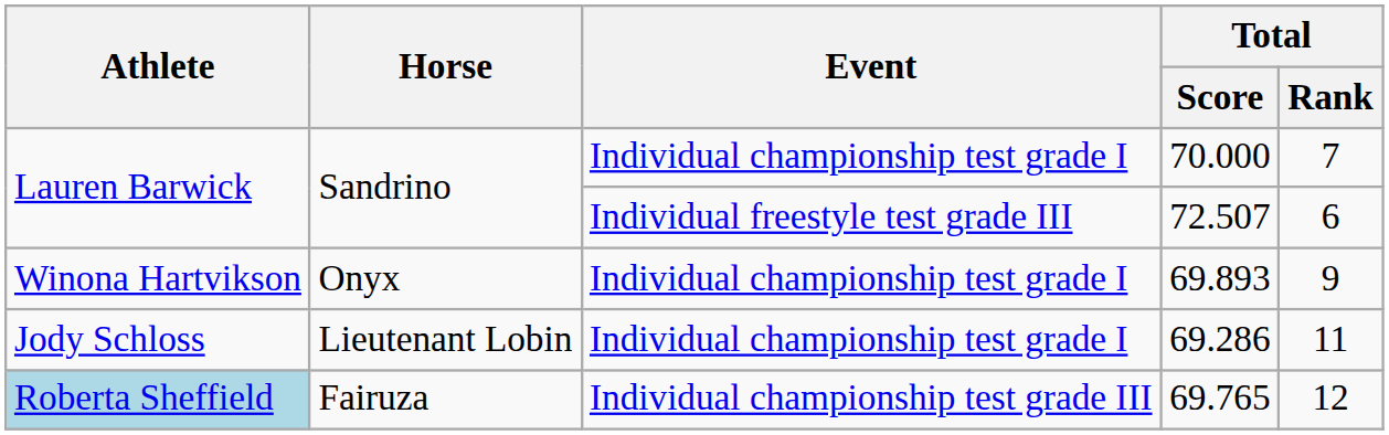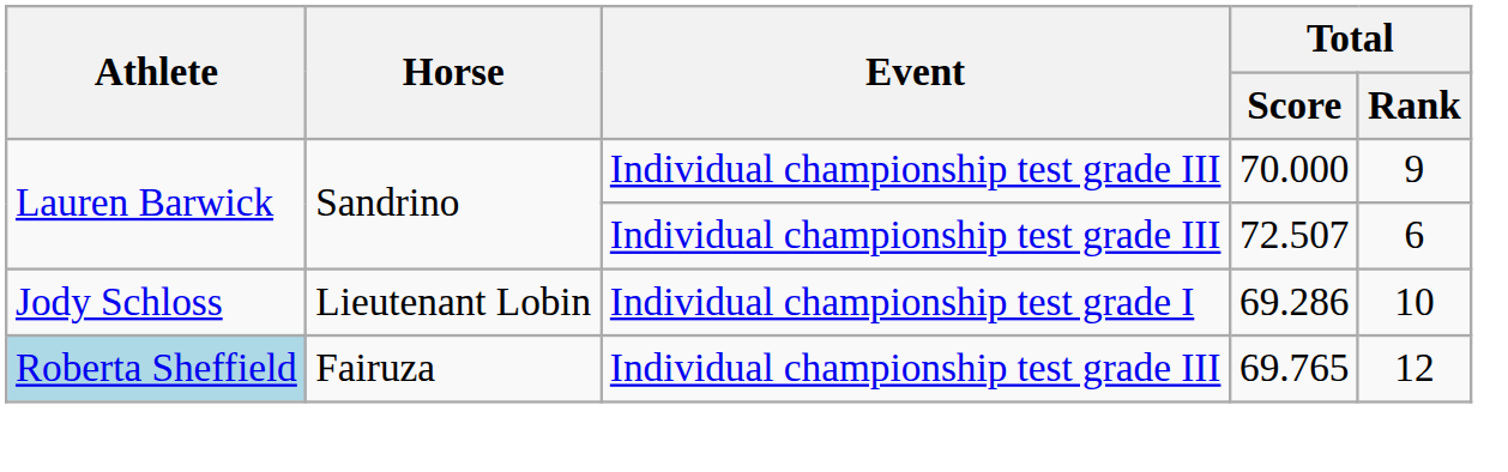 <table class=wikitable style="font-size:90%">
 <tr>
 <th rowspan="2">Athlete</th>
 <th rowspan="2">Horse</th>
 <th rowspan="2">Event</th>
 <th colspan="2">Total</th>
 </tr>
 <tr>
 <th>Score</th>
 <th>Rank</th>
 </tr>
 <tr>
 <td rowspan=2><a href='#'>Lauren Barwick</a></td>
 <td rowspan=2>Sandrino</td>
-<td><a href='#'>Individual championship test grade I</a></td>
+<td><a href='#'>Individual championship test grade III</a></td>
 <td align="center">70.000</td>
-<td align="center">7</td>
+<td align="center">9</td>
 </tr>
 <tr>
-<td><a href='#'>Individual freestyle test grade III</a></td>
+<td><a href='#'>Individual championship test grade III</a></td>
 <td align="center">72.507</td>
 <td align="center">6</td>
-</tr>
-<tr>
-<td><a href='#'>Winona Hartvikson</a></td>
-<td>Onyx</td>
-<td><a href='#'>Individual championship test grade I</a></td>
-<td align="center">69.893</td>
-<td align="center">9</td>
 </tr>
 <tr>
 <td><a href='#'>Jody Schloss</a></td>
 <td>Lieutenant Lobin</td>
 <td><a href='#'>Individual championship test grade I</a></td>
 <td align="center">69.286</td>
-<td align="center">11</td>
+<td align="center">10</td>
 </tr>
 <tr>
 <td style="background: lightblue;"><a href='#'>Roberta Sheffield</a></td>
 <td>Fairuza</td>
 <td><a href='#'>Individual championship test grade III</a></td>
 <td align="center">69.765</td>
 <td align="center">12</td>
 </tr>
 </table>
